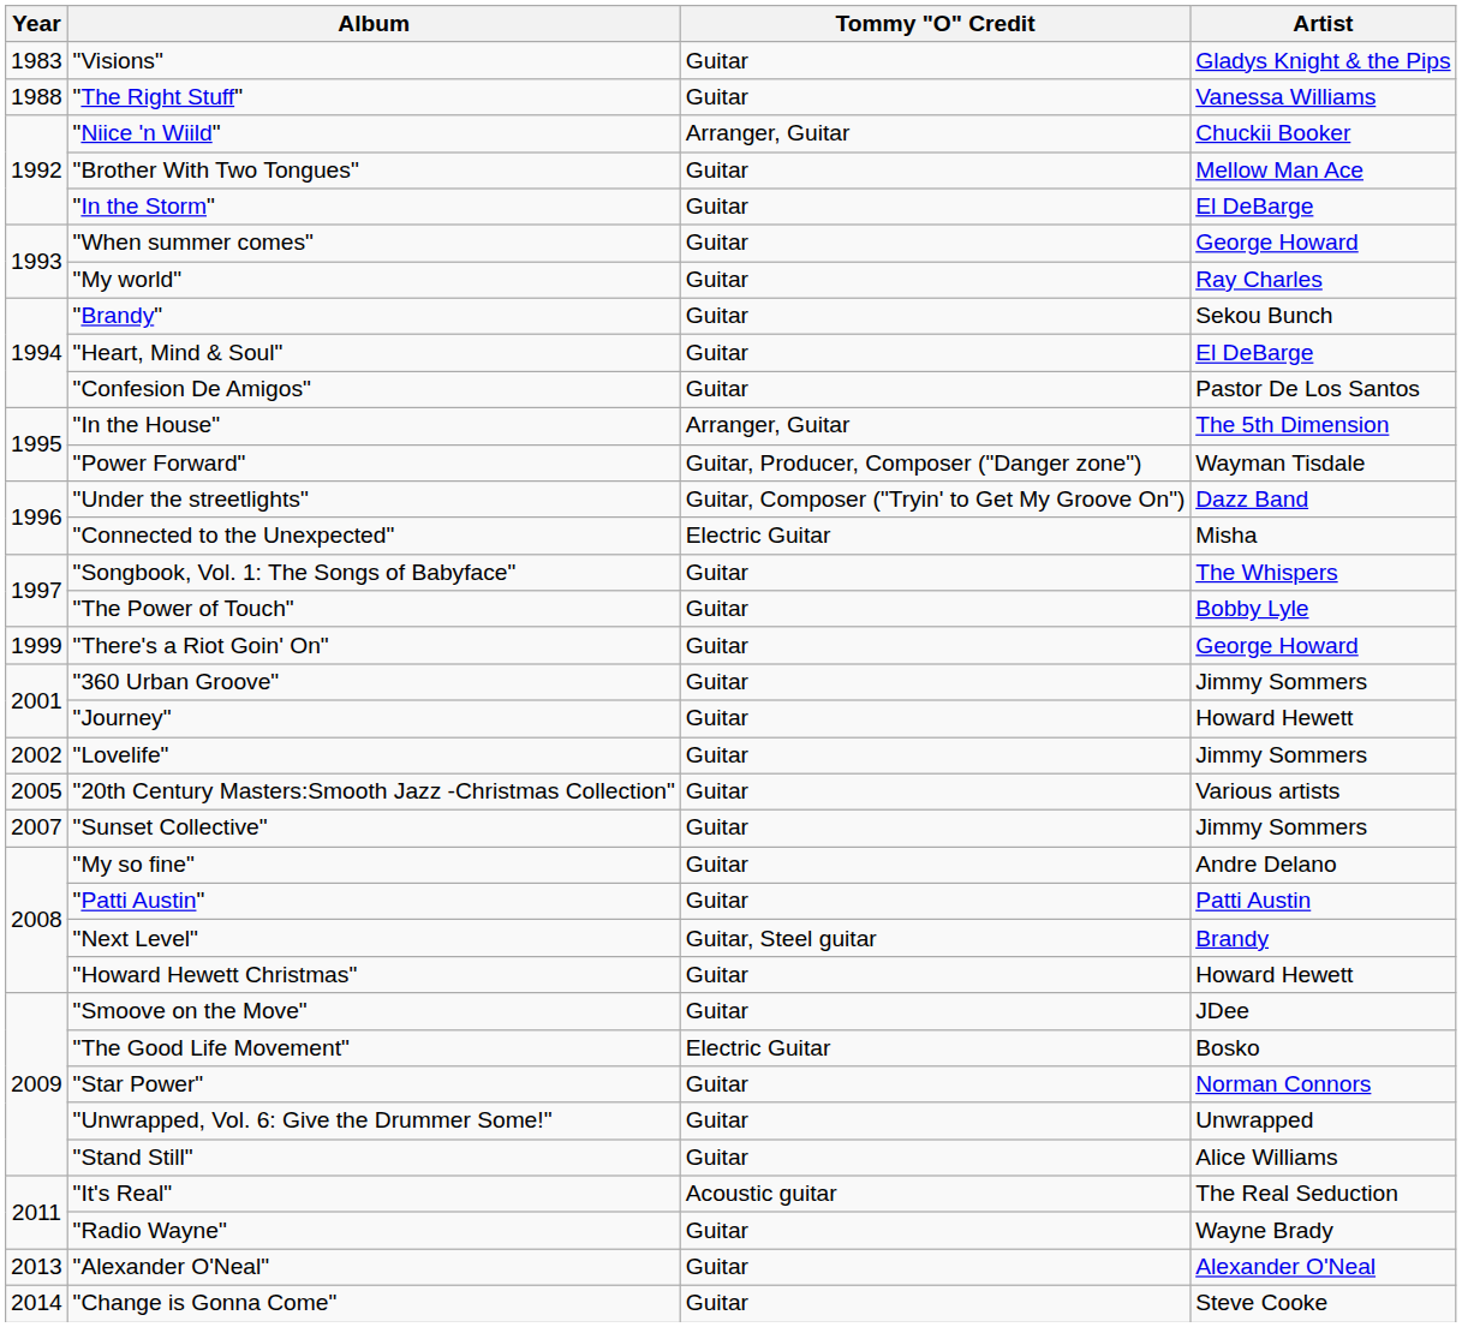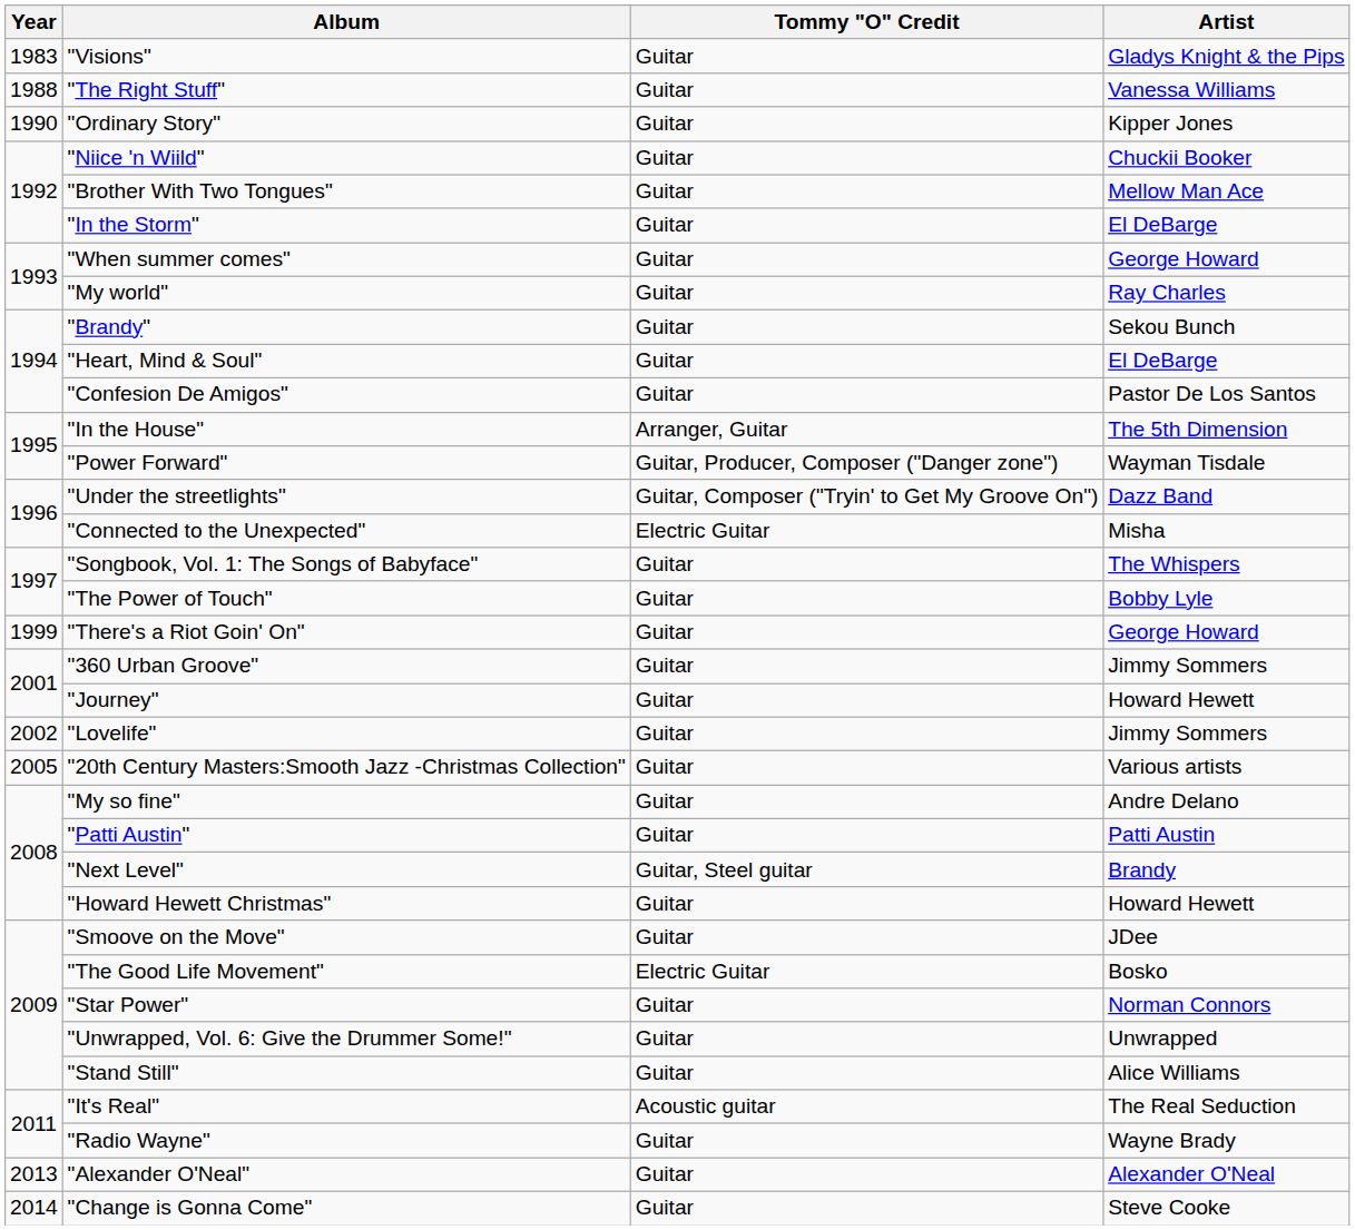 <table class="wikitable" style="text-align:center;">
 <tr>
 <th>Year</th>
 <th>Album</th>
 <th>Tommy "O" Credit</th>
 <th>Artist</th>
 </tr>
 <tr>
 <td>1983</td>
 <td style="text-align:left;">"Visions"</td>
 <td style="text-align:left;">Guitar</td>
 <td style="text-align:left;"><a href='#'>Gladys Knight & the Pips</a></td>
 </tr>
 <tr>
 <td>1988</td>
 <td style="text-align:left;">"<a href='#'>The Right Stuff</a>"</td>
 <td style="text-align:left;">Guitar</td>
 <td style="text-align:left;"><a href='#'>Vanessa Williams</a></td>
 </tr>
 <tr>
+<td>1990</td>
+<td style="text-align:left;">"Ordinary Story"</td>
+<td style="text-align:left;">Guitar</td>
+<td style="text-align:left;">Kipper Jones</td>
+</tr>
+<tr>
 <td rowspan="3">1992</td>
 <td style="text-align:left;">"<a href='#'>Niice 'n Wiild</a>"</td>
-<td style="text-align:left;">Arranger, Guitar</td>
+<td style="text-align:left;">Guitar</td>
 <td style="text-align:left;"><a href='#'>Chuckii Booker</a></td>
 </tr>
 <tr>
 <td style="text-align:left;">"Brother With Two Tongues"</td>
 <td style="text-align:left;">Guitar</td>
 <td style="text-align:left;"><a href='#'>Mellow Man Ace</a></td>
 </tr>
 <tr>
 <td style="text-align:left;">"<a href='#'>In the Storm</a>"</td>
 <td style="text-align:left;">Guitar</td>
 <td style="text-align:left;"><a href='#'>El DeBarge</a></td>
 </tr>
 <tr>
 <td rowspan="2">1993</td>
 <td style="text-align:left;">"When summer comes"</td>
 <td style="text-align:left;">Guitar</td>
 <td style="text-align:left;"><a href='#'>George Howard</a></td>
 </tr>
 <tr>
 <td style="text-align:left;">"My world"</td>
 <td style="text-align:left;">Guitar</td>
 <td style="text-align:left;"><a href='#'>Ray Charles</a></td>
 </tr>
 <tr>
 <td rowspan="3">1994</td>
 <td style="text-align:left;">"<a href='#'>Brandy</a>"</td>
 <td style="text-align:left;">Guitar</td>
 <td style="text-align:left;">Sekou Bunch</td>
 </tr>
 <tr>
 <td style="text-align:left;">"Heart, Mind & Soul"</td>
 <td style="text-align:left;">Guitar</td>
 <td style="text-align:left;"><a href='#'>El DeBarge</a></td>
 </tr>
 <tr>
 <td style="text-align:left;">"Confesion De Amigos"</td>
 <td style="text-align:left;">Guitar</td>
 <td style="text-align:left;">Pastor De Los Santos</td>
 </tr>
 <tr>
 <td rowspan="2">1995</td>
 <td style="text-align:left;">"In the House"</td>
 <td style="text-align:left;">Arranger, Guitar</td>
 <td style="text-align:left;"><a href='#'>The 5th Dimension</a></td>
 </tr>
 <tr>
 <td style="text-align:left;">"Power Forward"</td>
 <td style="text-align:left;">Guitar, Producer, Composer ("Danger zone")</td>
 <td style="text-align:left;">Wayman Tisdale</td>
 </tr>
 <tr>
 <td rowspan="2">1996</td>
 <td style="text-align:left;">"Under the streetlights"</td>
 <td style="text-align:left;">Guitar, Composer ("Tryin' to Get My Groove On")</td>
 <td style="text-align:left;"><a href='#'>Dazz Band</a></td>
 </tr>
 <tr>
 <td style="text-align:left;">"Connected to the Unexpected"</td>
 <td style="text-align:left;">Electric Guitar</td>
 <td style="text-align:left;">Misha</td>
 </tr>
 <tr>
 <td rowspan="2">1997</td>
 <td style="text-align:left;">"Songbook, Vol. 1: The Songs of Babyface"</td>
 <td style="text-align:left;">Guitar</td>
 <td style="text-align:left;"><a href='#'>The Whispers</a></td>
 </tr>
 <tr>
 <td style="text-align:left;">"The Power of Touch"</td>
 <td style="text-align:left;">Guitar</td>
 <td style="text-align:left;"><a href='#'>Bobby Lyle</a></td>
 </tr>
 <tr>
 <td>1999</td>
 <td style="text-align:left;">"There's a Riot Goin' On"</td>
 <td style="text-align:left;">Guitar</td>
 <td style="text-align:left;"><a href='#'>George Howard</a></td>
 </tr>
 <tr>
 <td rowspan="2">2001</td>
 <td style="text-align:left;">"360 Urban Groove"</td>
 <td style="text-align:left;">Guitar</td>
 <td style="text-align:left;">Jimmy Sommers</td>
 </tr>
 <tr>
 <td style="text-align:left;">"Journey"</td>
 <td style="text-align:left;">Guitar</td>
 <td style="text-align:left;">Howard Hewett</td>
 </tr>
 <tr>
 <td>2002</td>
 <td style="text-align:left;">"Lovelife"</td>
 <td style="text-align:left;">Guitar</td>
 <td style="text-align:left;">Jimmy Sommers</td>
 </tr>
 <tr>
 <td>2005</td>
 <td style="text-align:left;">"20th Century Masters:Smooth Jazz -Christmas Collection"</td>
 <td style="text-align:left;">Guitar</td>
 <td style="text-align:left;">Various artists</td>
 </tr>
 <tr>
-<td>2007</td>
-<td style="text-align:left;">"Sunset Collective"</td>
-<td style="text-align:left;">Guitar</td>
-<td style="text-align:left;">Jimmy Sommers</td>
-</tr>
-<tr>
 <td rowspan="4">2008</td>
 <td style="text-align:left;">"My so fine"</td>
 <td style="text-align:left;">Guitar</td>
 <td style="text-align:left;">Andre Delano</td>
 </tr>
 <tr>
 <td style="text-align:left;">"<a href='#'>Patti Austin</a>"</td>
 <td style="text-align:left;">Guitar</td>
 <td style="text-align:left;"><a href='#'>Patti Austin</a></td>
 </tr>
 <tr>
 <td style="text-align:left;">"Next Level"</td>
 <td style="text-align:left;">Guitar, Steel guitar</td>
 <td style="text-align:left;"><a href='#'>Brandy</a></td>
 </tr>
 <tr>
 <td style="text-align:left;">"Howard Hewett Christmas"</td>
 <td style="text-align:left;">Guitar</td>
 <td style="text-align:left;">Howard Hewett</td>
 </tr>
 <tr>
 <td rowspan="5">2009</td>
 <td style="text-align:left;">"Smoove on the Move"</td>
 <td style="text-align:left;">Guitar</td>
 <td style="text-align:left;">JDee</td>
 </tr>
 <tr>
 <td style="text-align:left;">"The Good Life Movement"</td>
 <td style="text-align:left;">Electric Guitar</td>
 <td style="text-align:left;">Bosko</td>
 </tr>
 <tr>
 <td style="text-align:left;">"Star Power"</td>
 <td style="text-align:left;">Guitar</td>
 <td style="text-align:left;"><a href='#'>Norman Connors</a></td>
 </tr>
 <tr>
 <td style="text-align:left;">"Unwrapped, Vol. 6: Give the Drummer Some!"</td>
 <td style="text-align:left;">Guitar</td>
 <td style="text-align:left;">Unwrapped</td>
 </tr>
 <tr>
 <td style="text-align:left;">"Stand Still"</td>
 <td style="text-align:left;">Guitar</td>
 <td style="text-align:left;">Alice Williams</td>
 </tr>
 <tr>
 <td rowspan="2">2011</td>
 <td style="text-align:left;">"It's Real"</td>
 <td style="text-align:left;">Acoustic guitar</td>
 <td style="text-align:left;">The Real Seduction</td>
 </tr>
 <tr>
 <td style="text-align:left;">"Radio Wayne"</td>
 <td style="text-align:left;">Guitar</td>
 <td style="text-align:left;">Wayne Brady</td>
 </tr>
 <tr>
 <td>2013</td>
 <td style="text-align:left;">"Alexander O'Neal"</td>
 <td style="text-align:left;">Guitar</td>
 <td style="text-align:left;"><a href='#'>Alexander O'Neal</a></td>
 </tr>
 <tr>
 <td>2014</td>
 <td style="text-align:left;">"Change is Gonna Come"</td>
 <td style="text-align:left;">Guitar</td>
 <td style="text-align:left;">Steve Cooke</td>
 </tr>
 </table>
